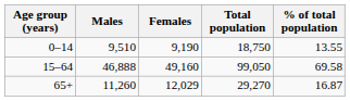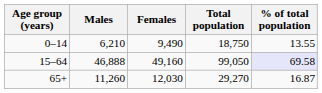 <table class="wikitable">
 <tr>
 <th width="86pt">Age group<br> (years)</th>
 <th width="75.3pt">Males</th>
 <th width="75.3pt">Females</th>
 <th width="87pt">Total<br>population</th>
 <th width="87pt">% of total<br>population</th>
 </tr>
 <tr>
 <td align="right">0–14</td>
-<td align="right">9,510</td>
-<td align="right">9,190</td>
+<td align="right">6,210</td>
+<td align="right">9,490</td>
 <td align="right">18,750</td>
 <td align="right">13.55</td>
 </tr>
 <tr>
 <td align="right">15–64</td>
 <td align="right">46,888</td>
 <td align="right">49,160</td>
 <td align="right">99,050</td>
-<td align="right">69.58</td>
+<td align="right" style="background: lavender;">69.58</td>
 </tr>
 <tr>
 <td align="right">65+</td>
 <td align="right">11,260</td>
-<td align="right">12,029</td>
+<td align="right">12,030</td>
 <td align="right">29,270</td>
 <td align="right">16.87</td>
 </tr>
 </table>
